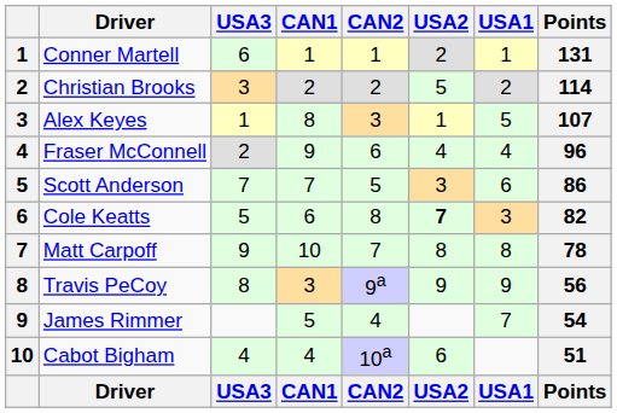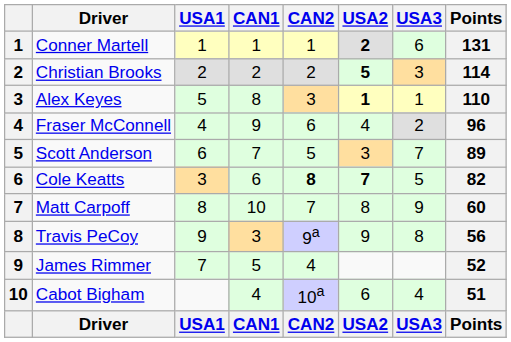 <table class="wikitable" style="font-size: 85%; text-align: center;">
 <tr valign="top">
 <th valign="middle"></th>
 <th valign="middle">Driver</th>
-<th><a href='#'>USA3</a> <br></th>
+<th><a href='#'>USA1</a> <br></th>
 <th><a href='#'>CAN1</a> <br></th>
 <th><a href='#'>CAN2</a> <br></th>
 <th><a href='#'>USA2</a> <br></th>
-<th><a href='#'>USA1</a> <br></th>
+<th><a href='#'>USA3</a> <br></th>
 <th valign="middle">Points</th>
 </tr>
 <tr>
 <th>1</th>
 <td align=left> <a href='#'>Conner Martell</a></td>
-<td style="background:#dfffdf;">6</td>
 <td style="background:#ffffbf;">1</td>
 <td style="background:#ffffbf;">1</td>
-<td style="background:#DFDFDF;">2</td>
 <td style="background:#ffffbf;">1</td>
+<td style="background:#DFDFDF;"><strong>2</strong></td>
+<td style="background:#dfffdf;">6</td>
 <th>131</th>
 </tr>
 <tr>
 <th>2</th>
 <td align=left> <a href='#'>Christian Brooks</a></td>
-<td style="background:#ffdf9f;">3</td>
 <td style="background:#DFDFDF;">2</td>
 <td style="background:#DFDFDF;">2</td>
-<td style="background:#dfffdf;">5</td>
 <td style="background:#DFDFDF;">2</td>
+<td style="background:#dfffdf;"><strong>5</strong></td>
+<td style="background:#ffdf9f;">3</td>
 <th>114</th>
 </tr>
 <tr>
 <th>3</th>
 <td align=left> <a href='#'>Alex Keyes</a></td>
-<td style="background:#ffffbf;">1</td>
+<td style="background:#dfffdf;">5</td>
 <td style="background:#dfffdf;">8</td>
 <td style="background:#ffdf9f;">3</td>
+<td style="background:#ffffbf;"><strong>1</strong></td>
 <td style="background:#ffffbf;">1</td>
-<td style="background:#dfffdf;">5</td>
-<th>107</th>
+<th>110</th>
 </tr>
 <tr>
 <th>4</th>
 <td align=left> <a href='#'>Fraser McConnell</a></td>
-<td style="background:#DFDFDF;">2</td>
+<td style="background:#dfffdf;">4</td>
 <td style="background:#dfffdf;">9</td>
 <td style="background:#dfffdf;">6</td>
 <td style="background:#dfffdf;">4</td>
-<td style="background:#dfffdf;">4</td>
+<td style="background:#DFDFDF;">2</td>
 <th>96</th>
 </tr>
 <tr>
 <th>5</th>
 <td align=left> <a href='#'>Scott Anderson</a></td>
-<td style="background:#dfffdf;">7</td>
+<td style="background:#dfffdf;">6</td>
 <td style="background:#dfffdf;">7</td>
 <td style="background:#dfffdf;">5</td>
 <td style="background:#ffdf9f;">3</td>
-<td style="background:#dfffdf;">6</td>
-<th>86</th>
+<td style="background:#dfffdf;">7</td>
+<th>89</th>
 </tr>
 <tr>
 <th>6</th>
 <td align=left> <a href='#'>Cole Keatts</a></td>
+<td style="background:#ffdf9f;">3</td>
+<td style="background:#dfffdf;">6</td>
+<td style="background:#dfffdf;"><strong>8</strong></td>
+<td style="background:#dfffdf;"><strong>7</strong></td>
 <td style="background:#dfffdf;">5</td>
-<td style="background:#dfffdf;">6</td>
-<td style="background:#dfffdf;">8</td>
-<td style="background:#dfffdf;"><strong>7</strong></td>
-<td style="background:#ffdf9f;">3</td>
 <th>82</th>
 </tr>
 <tr>
 <th>7</th>
 <td align=left> <a href='#'>Matt Carpoff</a></td>
-<td style="background:#dfffdf;">9</td>
+<td style="background:#dfffdf;">8</td>
 <td style="background:#dfffdf;">10</td>
 <td style="background:#dfffdf;">7</td>
 <td style="background:#dfffdf;">8</td>
-<td style="background:#dfffdf;">8</td>
-<th>78</th>
+<td style="background:#dfffdf;">9</td>
+<th>60</th>
 </tr>
 <tr>
 <th>8</th>
 <td align=left> <a href='#'>Travis PeCoy</a></td>
-<td style="background:#dfffdf;">8</td>
+<td style="background:#dfffdf;">9</td>
 <td style="background:#ffdf9f;">3</td>
 <td style="background:#CFCFFF;">9<sup>a</sup></td>
 <td style="background:#dfffdf;">9</td>
-<td style="background:#dfffdf;">9</td>
+<td style="background:#dfffdf;">8</td>
 <th>56</th>
 </tr>
 <tr>
 <th>9</th>
 <td align=left> <a href='#'>James Rimmer</a></td>
-<td></td>
+<td style="background:#dfffdf;">7</td>
 <td style="background:#dfffdf;">5</td>
 <td style="background:#dfffdf;">4</td>
 <td></td>
-<td style="background:#dfffdf;">7</td>
-<th>54</th>
+<td></td>
+<th>52</th>
 </tr>
 <tr>
 <th>10</th>
 <td align=left> <a href='#'>Cabot Bigham</a></td>
-<td style="background:#dfffdf;">4</td>
+<td></td>
 <td style="background:#dfffdf;">4</td>
 <td style="background:#CFCFFF;">10<sup>a</sup></td>
 <td style="background:#dfffdf;">6</td>
-<td></td>
+<td style="background:#dfffdf;">4</td>
 <th>51</th>
 </tr>
 <tr valign="top">
 <th style="vertical-align:middle;"></th>
 <th style="vertical-align:middle;">Driver</th>
-<th><a href='#'>USA3</a> <br></th>
+<th><a href='#'>USA1</a> <br></th>
 <th><a href='#'>CAN1</a> <br></th>
 <th><a href='#'>CAN2</a> <br></th>
 <th><a href='#'>USA2</a> <br></th>
-<th><a href='#'>USA1</a> <br></th>
+<th><a href='#'>USA3</a> <br></th>
 <th style="vertical-align:middle;">Points</th>
 </tr>
 </table>
